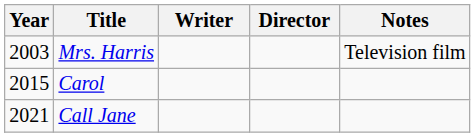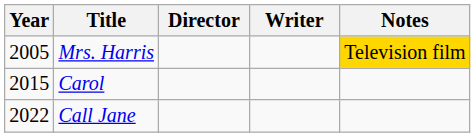 <table class="wikitable">
 <tr>
 <th>Year</th>
 <th>Title</th>
+<th width="65">Director</th>
 <th width="65">Writer</th>
-<th width="65">Director</th>
 <th>Notes</th>
 </tr>
 <tr>
-<td>2003</td>
+<td>2005</td>
 <td><em><a href='#'>Mrs. Harris</a></em></td>
 <td></td>
 <td></td>
-<td>Television film</td>
+<td style="background: gold;">Television film</td>
 </tr>
 <tr>
 <td>2015</td>
 <td><em><a href='#'>Carol</a></em></td>
 <td></td>
 <td></td>
 <td></td>
 </tr>
 <tr>
-<td>2021</td>
+<td>2022</td>
 <td><em><a href='#'>Call Jane</a></em></td>
 <td></td>
 <td></td>
 <td></td>
 </tr>
 </table>
